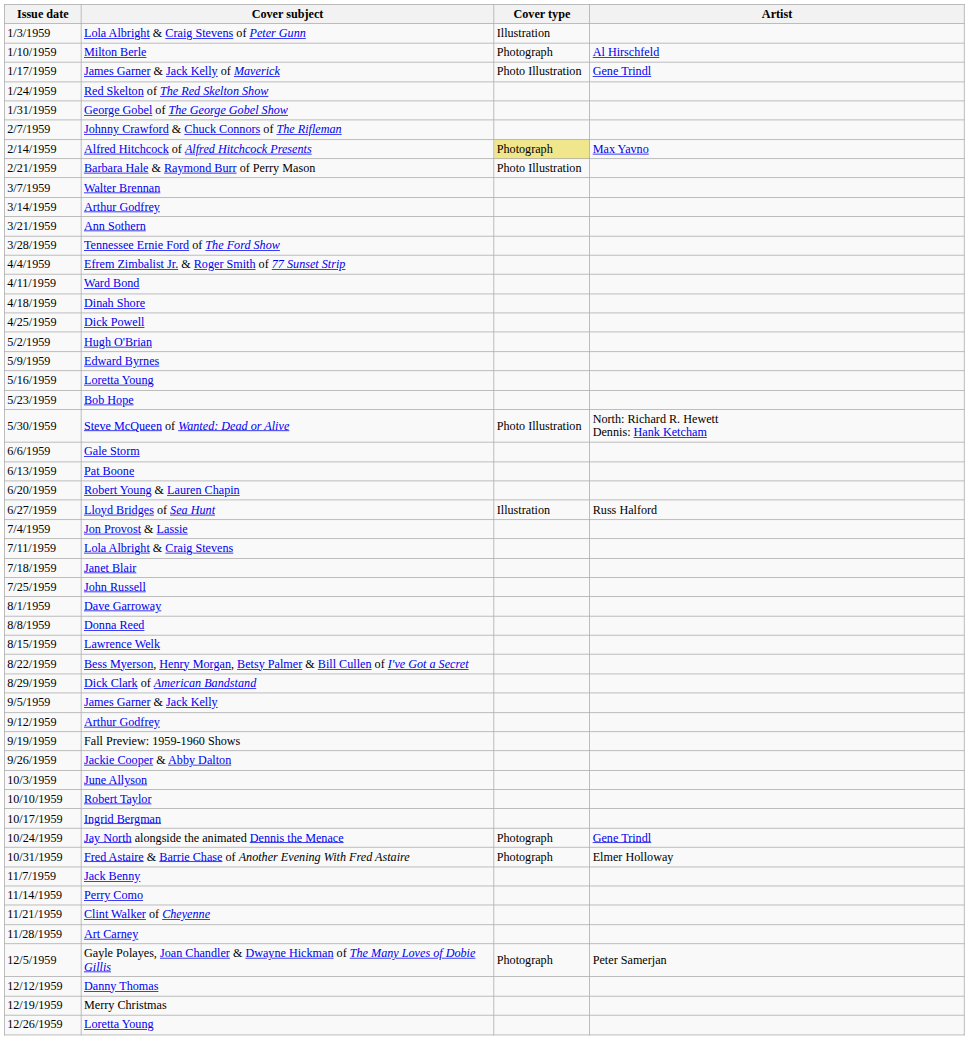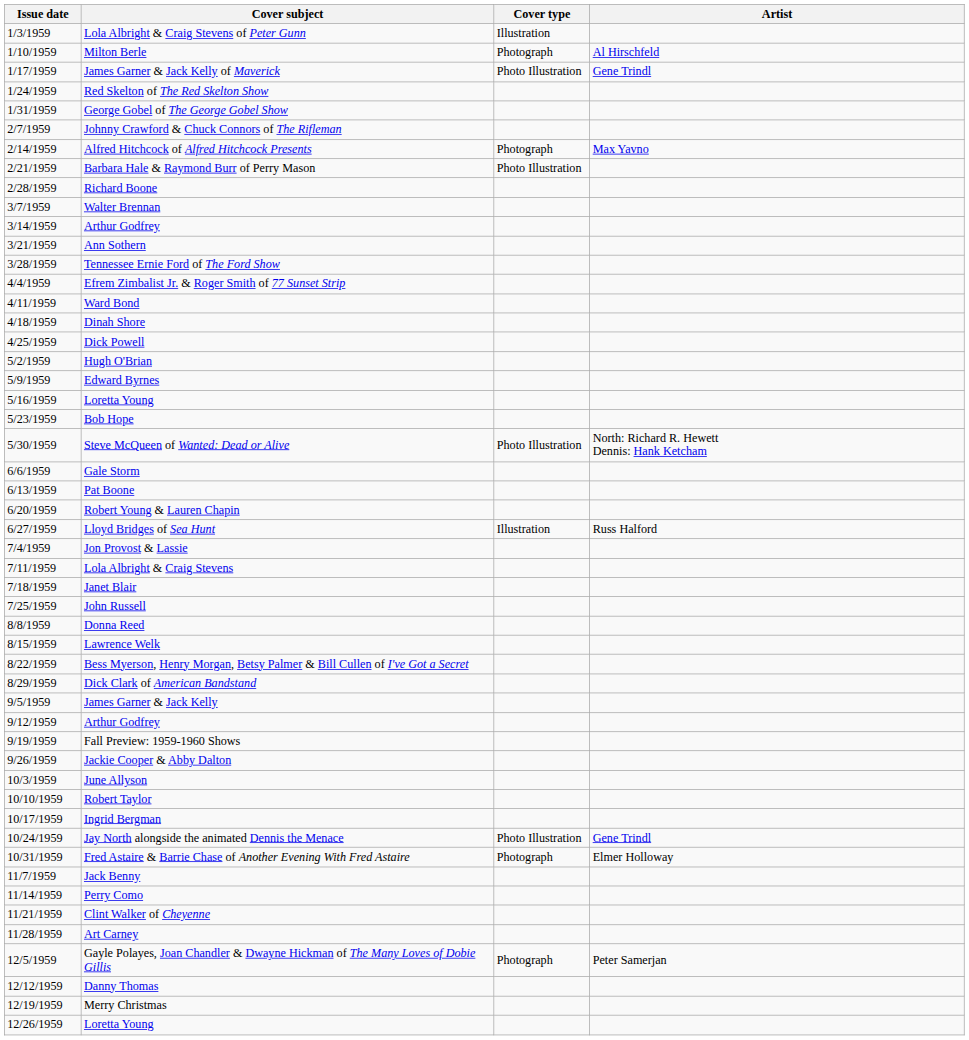 <table class="wikitable sortable" width=100% style="font-size:100%;">
 <tr>
 <th width=8%>Issue date</th>
 <th width=43%>Cover subject</th>
 <th width=10%>Cover type</th>
 <th width=39%>Artist</th>
 </tr>
 <tr>
 <td>1/3/1959</td>
 <td><a href='#'>Lola Albright</a> & <a href='#'>Craig Stevens</a> of <em><a href='#'>Peter Gunn</a></em></td>
 <td>Illustration</td>
 <td></td>
 </tr>
 <tr>
 <td>1/10/1959</td>
 <td><a href='#'>Milton Berle</a></td>
 <td>Photograph</td>
 <td><a href='#'>Al Hirschfeld</a></td>
 </tr>
 <tr>
 <td>1/17/1959</td>
 <td><a href='#'>James Garner</a> & <a href='#'>Jack Kelly</a> of <em><a href='#'>Maverick</a></em></td>
 <td>Photo Illustration</td>
 <td><a href='#'>Gene Trindl</a></td>
 </tr>
 <tr>
 <td>1/24/1959</td>
 <td><a href='#'>Red Skelton</a> of <em><a href='#'>The Red Skelton Show</a></em></td>
 <td></td>
 <td></td>
 </tr>
 <tr>
 <td>1/31/1959</td>
 <td><a href='#'>George Gobel</a> of <em><a href='#'>The George Gobel Show</a></em></td>
 <td></td>
 <td></td>
 </tr>
 <tr>
 <td>2/7/1959</td>
 <td><a href='#'>Johnny Crawford</a> & <a href='#'>Chuck Connors</a> of <em><a href='#'>The Rifleman</a></em></td>
 <td></td>
 <td></td>
 </tr>
 <tr>
 <td>2/14/1959</td>
 <td><a href='#'>Alfred Hitchcock</a> of <em><a href='#'>Alfred Hitchcock Presents</a></em></td>
-<td style="background: khaki;">Photograph</td>
+<td>Photograph</td>
 <td><a href='#'>Max Yavno</a></td>
 </tr>
 <tr>
 <td>2/21/1959</td>
 <td><a href='#'>Barbara Hale</a> & <a href='#'>Raymond Burr</a> of Perry Mason</td>
 <td>Photo Illustration</td>
+<td></td>
+</tr>
+<tr>
+<td>2/28/1959</td>
+<td><a href='#'>Richard Boone</a></td>
+<td></td>
 <td></td>
 </tr>
 <tr>
 <td>3/7/1959</td>
 <td><a href='#'>Walter Brennan</a></td>
 <td></td>
 <td></td>
 </tr>
 <tr>
 <td>3/14/1959</td>
 <td><a href='#'>Arthur Godfrey</a></td>
 <td></td>
 <td></td>
 </tr>
 <tr>
 <td>3/21/1959</td>
 <td><a href='#'>Ann Sothern</a></td>
 <td></td>
 <td></td>
 </tr>
 <tr>
 <td>3/28/1959</td>
 <td><a href='#'>Tennessee Ernie Ford</a> of <em><a href='#'>The Ford Show</a></em></td>
 <td></td>
 <td></td>
 </tr>
 <tr>
 <td>4/4/1959</td>
 <td><a href='#'>Efrem Zimbalist Jr.</a> & <a href='#'>Roger Smith</a> of <em><a href='#'>77 Sunset Strip</a></em></td>
 <td></td>
 <td></td>
 </tr>
 <tr>
 <td>4/11/1959</td>
 <td><a href='#'>Ward Bond</a></td>
 <td></td>
 <td></td>
 </tr>
 <tr>
 <td>4/18/1959</td>
 <td><a href='#'>Dinah Shore</a></td>
 <td></td>
 <td></td>
 </tr>
 <tr>
 <td>4/25/1959</td>
 <td><a href='#'>Dick Powell</a></td>
 <td></td>
 <td></td>
 </tr>
 <tr>
 <td>5/2/1959</td>
 <td><a href='#'>Hugh O'Brian</a></td>
 <td></td>
 <td></td>
 </tr>
 <tr>
 <td>5/9/1959</td>
 <td><a href='#'>Edward Byrnes</a></td>
 <td></td>
 <td></td>
 </tr>
 <tr>
 <td>5/16/1959</td>
 <td><a href='#'>Loretta Young</a></td>
 <td></td>
 <td></td>
 </tr>
 <tr>
 <td>5/23/1959</td>
 <td><a href='#'>Bob Hope</a></td>
 <td></td>
 <td></td>
 </tr>
 <tr>
 <td>5/30/1959</td>
 <td><a href='#'>Steve McQueen</a> of <em><a href='#'>Wanted: Dead or Alive</a></em></td>
 <td>Photo Illustration</td>
 <td>North: Richard R. Hewett<br>Dennis: <a href='#'>Hank Ketcham</a></td>
 </tr>
 <tr>
 <td>6/6/1959</td>
 <td><a href='#'>Gale Storm</a></td>
 <td></td>
 <td></td>
 </tr>
 <tr>
 <td>6/13/1959</td>
 <td><a href='#'>Pat Boone</a></td>
 <td></td>
 <td></td>
 </tr>
 <tr>
 <td>6/20/1959</td>
 <td><a href='#'>Robert Young</a> & <a href='#'>Lauren Chapin</a></td>
 <td></td>
 <td></td>
 </tr>
 <tr>
 <td>6/27/1959</td>
 <td><a href='#'>Lloyd Bridges</a> of <em><a href='#'>Sea Hunt</a></em></td>
 <td>Illustration</td>
 <td>Russ Halford</td>
 </tr>
 <tr>
 <td>7/4/1959</td>
 <td><a href='#'>Jon Provost</a> & <a href='#'>Lassie</a></td>
 <td></td>
 <td></td>
 </tr>
 <tr>
 <td>7/11/1959</td>
 <td><a href='#'>Lola Albright</a> & <a href='#'>Craig Stevens</a></td>
 <td></td>
 <td></td>
 </tr>
 <tr>
 <td>7/18/1959</td>
 <td><a href='#'>Janet Blair</a></td>
 <td></td>
 <td></td>
 </tr>
 <tr>
 <td>7/25/1959</td>
 <td><a href='#'>John Russell</a></td>
 <td></td>
 <td></td>
 </tr>
 <tr>
-<td>8/1/1959</td>
-<td><a href='#'>Dave Garroway</a></td>
-<td></td>
-<td></td>
-</tr>
-<tr>
 <td>8/8/1959</td>
 <td><a href='#'>Donna Reed</a></td>
 <td></td>
 <td></td>
 </tr>
 <tr>
 <td>8/15/1959</td>
 <td><a href='#'>Lawrence Welk</a></td>
 <td></td>
 <td></td>
 </tr>
 <tr>
 <td>8/22/1959</td>
 <td><a href='#'>Bess Myerson</a>, <a href='#'>Henry Morgan</a>, <a href='#'>Betsy Palmer</a> & <a href='#'>Bill Cullen</a> of <em><a href='#'>I've Got a Secret</a></em></td>
 <td></td>
 <td></td>
 </tr>
 <tr>
 <td>8/29/1959</td>
 <td><a href='#'>Dick Clark</a> of <em><a href='#'>American Bandstand</a></em></td>
 <td></td>
 <td></td>
 </tr>
 <tr>
 <td>9/5/1959</td>
 <td><a href='#'>James Garner</a> & <a href='#'>Jack Kelly</a></td>
 <td></td>
 <td></td>
 </tr>
 <tr>
 <td>9/12/1959</td>
 <td><a href='#'>Arthur Godfrey</a></td>
 <td></td>
 <td></td>
 </tr>
 <tr>
 <td>9/19/1959</td>
 <td>Fall Preview: 1959-1960 Shows</td>
 <td></td>
 <td></td>
 </tr>
 <tr>
 <td>9/26/1959</td>
 <td><a href='#'>Jackie Cooper</a> & <a href='#'>Abby Dalton</a></td>
 <td></td>
 <td></td>
 </tr>
 <tr>
 <td>10/3/1959</td>
 <td><a href='#'>June Allyson</a></td>
 <td></td>
 <td></td>
 </tr>
 <tr>
 <td>10/10/1959</td>
 <td><a href='#'>Robert Taylor</a></td>
 <td></td>
 <td></td>
 </tr>
 <tr>
 <td>10/17/1959</td>
 <td><a href='#'>Ingrid Bergman</a></td>
 <td></td>
 <td></td>
 </tr>
 <tr>
 <td>10/24/1959</td>
 <td><a href='#'>Jay North</a> alongside the animated <a href='#'>Dennis the Menace</a></td>
-<td>Photograph</td>
+<td>Photo Illustration</td>
 <td><a href='#'>Gene Trindl</a></td>
 </tr>
 <tr>
 <td>10/31/1959</td>
 <td><a href='#'>Fred Astaire</a> & <a href='#'>Barrie Chase</a> of <em>Another Evening With Fred Astaire</em></td>
 <td>Photograph</td>
 <td>Elmer Holloway</td>
 </tr>
 <tr>
 <td>11/7/1959</td>
 <td><a href='#'>Jack Benny</a></td>
 <td></td>
 <td></td>
 </tr>
 <tr>
 <td>11/14/1959</td>
 <td><a href='#'>Perry Como</a></td>
 <td></td>
 <td></td>
 </tr>
 <tr>
 <td>11/21/1959</td>
 <td><a href='#'>Clint Walker</a> of <em><a href='#'>Cheyenne</a></em></td>
 <td></td>
 <td></td>
 </tr>
 <tr>
 <td>11/28/1959</td>
 <td><a href='#'>Art Carney</a></td>
 <td></td>
 <td></td>
 </tr>
 <tr>
 <td>12/5/1959</td>
 <td>Gayle Polayes, <a href='#'>Joan Chandler</a> & <a href='#'>Dwayne Hickman</a> of <em><a href='#'>The Many Loves of Dobie Gillis</a></em></td>
 <td>Photograph</td>
 <td>Peter Samerjan</td>
 </tr>
 <tr>
 <td>12/12/1959</td>
 <td><a href='#'>Danny Thomas</a></td>
 <td></td>
 <td></td>
 </tr>
 <tr>
 <td>12/19/1959</td>
 <td>Merry Christmas</td>
 <td></td>
 <td></td>
 </tr>
 <tr>
 <td>12/26/1959</td>
 <td><a href='#'>Loretta Young</a></td>
 <td></td>
 <td></td>
 </tr>
 </table>
